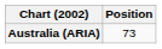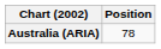 <table class="wikitable plainrowheaders" style="text-align:center">
 <tr>
 <th>Chart (2002)</th>
 <th>Position</th>
 </tr>
 <tr>
 <th scope="row">Australia (ARIA)</th>
-<td>73</td>
+<td>78</td>
 </tr>
 </table>
